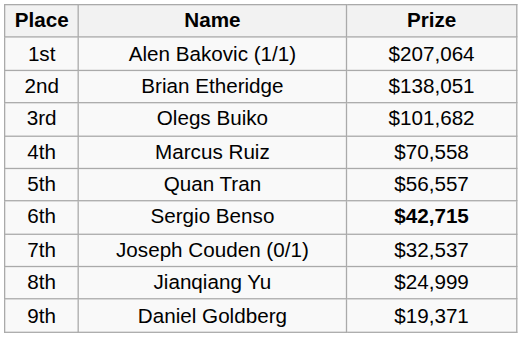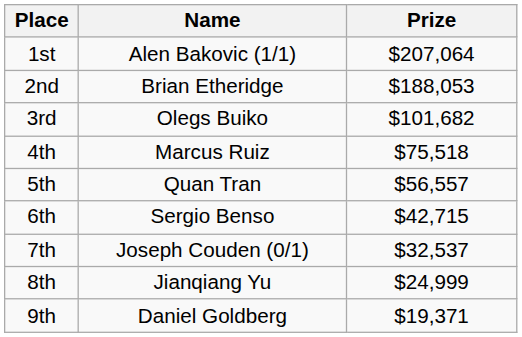 <table class="wikitable">
 <tr>
 <th width="50">Place</th>
 <th width="200">Name</th>
 <th width="125">Prize</th>
 </tr>
 <tr>
 <td align=center>1st</td>
 <td align=center> Alen Bakovic (1/1)</td>
 <td align=center>$207,064</td>
 </tr>
 <tr>
 <td align=center>2nd</td>
 <td align=center> Brian Etheridge</td>
-<td align=center>$138,051</td>
+<td align=center>$188,053</td>
 </tr>
 <tr>
 <td align=center>3rd</td>
 <td align=center> Olegs Buiko</td>
 <td align=center>$101,682</td>
 </tr>
 <tr>
 <td align=center>4th</td>
 <td align=center> Marcus Ruiz</td>
-<td align=center>$70,558</td>
+<td align=center>$75,518</td>
 </tr>
 <tr>
 <td align=center>5th</td>
 <td align=center> Quan Tran</td>
 <td align=center>$56,557</td>
 </tr>
 <tr>
 <td align=center>6th</td>
 <td align=center> Sergio Benso</td>
-<td align=center><strong>$42,715</strong></td>
+<td align=center>$42,715</td>
 </tr>
 <tr>
 <td align=center>7th</td>
 <td align=center> Joseph Couden (0/1)</td>
 <td align=center>$32,537</td>
 </tr>
 <tr>
 <td align=center>8th</td>
 <td align=center> Jianqiang Yu</td>
 <td align=center>$24,999</td>
 </tr>
 <tr>
 <td align=center>9th</td>
 <td align=center> Daniel Goldberg</td>
 <td align=center>$19,371</td>
 </tr>
 </table>
